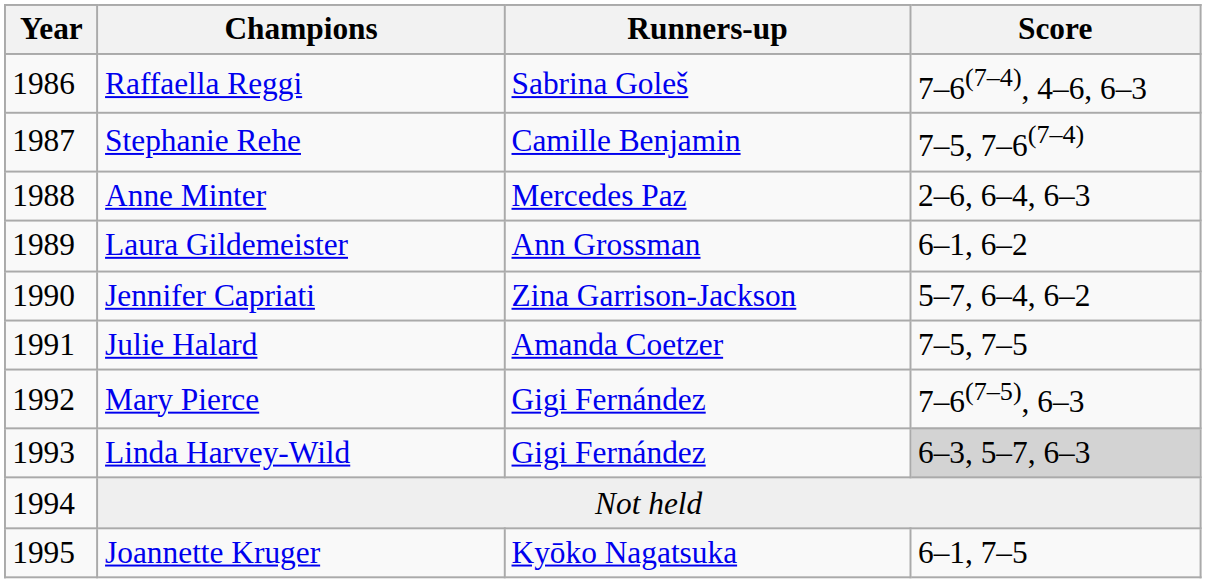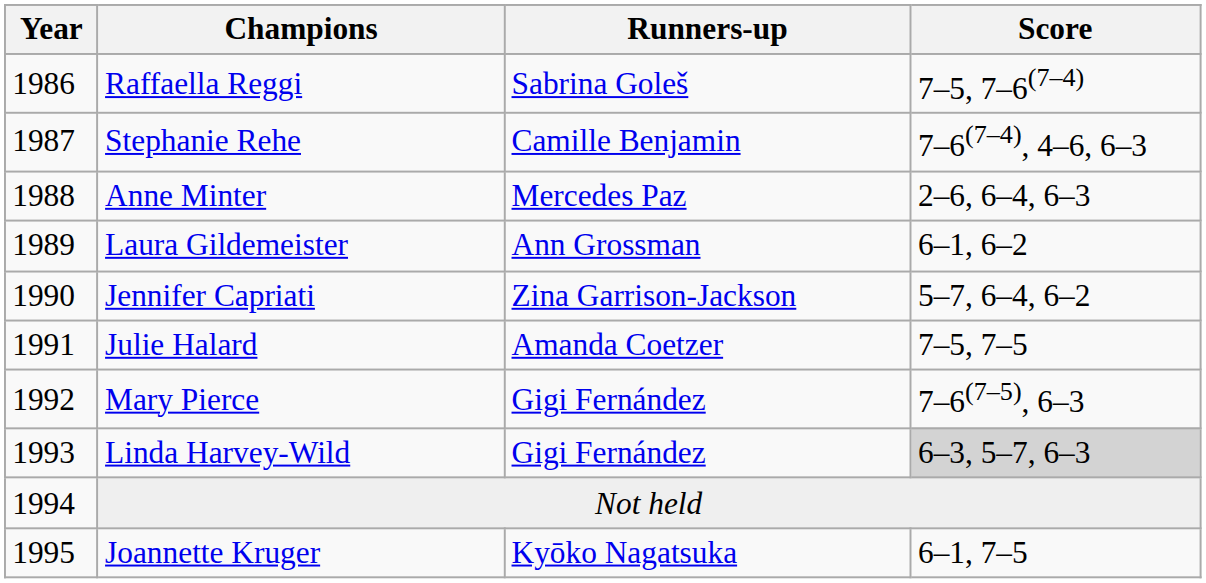 <table class="wikitable">
 <tr>
 <th style="width:40px">Year</th>
 <th style="width:200px">Champions</th>
 <th style="width:200px">Runners-up</th>
 <th style="width:140px" class="unsortable">Score</th>
 </tr>
 <tr>
 <td>1986</td>
 <td> <a href='#'>Raffaella Reggi</a></td>
 <td> <a href='#'>Sabrina Goleš</a></td>
-<td>7–6<sup>(7–4)</sup>, 4–6, 6–3</td>
+<td>7–5, 7–6<sup>(7–4)</sup></td>
 </tr>
 <tr>
 <td>1987</td>
 <td> <a href='#'>Stephanie Rehe</a></td>
 <td> <a href='#'>Camille Benjamin</a></td>
-<td>7–5, 7–6<sup>(7–4)</sup></td>
+<td>7–6<sup>(7–4)</sup>, 4–6, 6–3</td>
 </tr>
 <tr>
 <td>1988</td>
 <td> <a href='#'>Anne Minter</a></td>
 <td> <a href='#'>Mercedes Paz</a></td>
 <td>2–6, 6–4, 6–3</td>
 </tr>
 <tr>
 <td>1989</td>
 <td> <a href='#'>Laura Gildemeister</a></td>
 <td> <a href='#'>Ann Grossman</a></td>
 <td>6–1, 6–2</td>
 </tr>
 <tr>
 <td>1990</td>
 <td> <a href='#'>Jennifer Capriati</a></td>
 <td> <a href='#'>Zina Garrison-Jackson</a></td>
 <td>5–7, 6–4, 6–2</td>
 </tr>
 <tr>
 <td>1991</td>
 <td> <a href='#'>Julie Halard</a></td>
 <td> <a href='#'>Amanda Coetzer</a></td>
 <td>7–5, 7–5</td>
 </tr>
 <tr>
 <td>1992</td>
 <td> <a href='#'>Mary Pierce</a></td>
 <td> <a href='#'>Gigi Fernández</a></td>
 <td>7–6<sup>(7–5)</sup>, 6–3</td>
 </tr>
 <tr>
 <td>1993</td>
 <td> <a href='#'>Linda Harvey-Wild</a></td>
 <td> <a href='#'>Gigi Fernández</a></td>
 <td style="background: lightgrey;">6–3, 5–7, 6–3</td>
 </tr>
 <tr>
 <td>1994</td>
 <td colspan=3 align=center style="background:#efefef"><em>Not held</em></td>
 </tr>
 <tr>
 <td>1995</td>
 <td> <a href='#'>Joannette Kruger</a></td>
 <td> <a href='#'>Kyōko Nagatsuka</a></td>
 <td>6–1, 7–5</td>
 </tr>
 </table>
